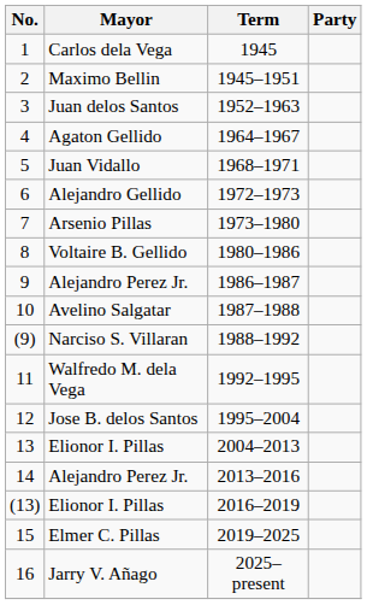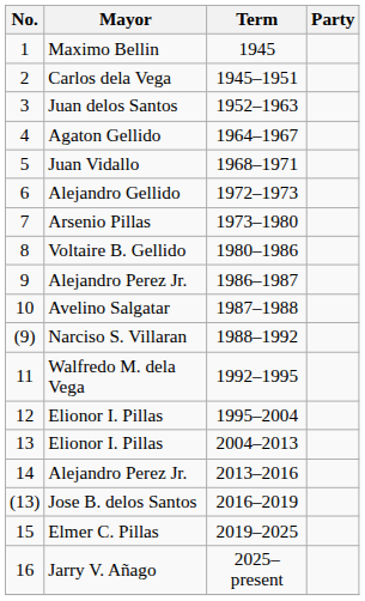 <table class="wikitable"  width=50%>
 <tr>
 <th width=5%>No.</th>
 <th>Mayor</th>
 <th>Term</th>
 <th colspan=2>Party</th>
 </tr>
 <tr>
 <td align=center>1</td>
-<td>Carlos dela Vega</td>
+<td>Maximo Bellin</td>
 <td align=center>1945</td>
 <td></td>
 </tr>
 <tr>
 <td align=center>2</td>
-<td>Maximo Bellin</td>
+<td>Carlos dela Vega</td>
 <td align=center>1945–1951</td>
 <td></td>
 </tr>
 <tr>
 <td align=center>3</td>
 <td>Juan delos Santos</td>
 <td align=center>1952–1963</td>
 <td></td>
 </tr>
 <tr>
 <td align=center>4</td>
 <td>Agaton Gellido</td>
 <td align=center>1964–1967</td>
 <td></td>
 </tr>
 <tr>
 <td align=center>5</td>
 <td>Juan Vidallo</td>
 <td align=center>1968–1971</td>
 <td></td>
 </tr>
 <tr>
 <td align=center>6</td>
 <td>Alejandro Gellido</td>
 <td align=center>1972–1973</td>
 <td></td>
 </tr>
 <tr>
 <td align=center>7</td>
 <td>Arsenio Pillas</td>
 <td align=center>1973–1980</td>
 <td></td>
 </tr>
 <tr>
 <td align=center>8</td>
 <td>Voltaire B. Gellido</td>
 <td align=center>1980–1986</td>
 <td></td>
 </tr>
 <tr>
 <td align=center>9</td>
 <td>Alejandro Perez Jr.</td>
 <td align=center>1986–1987</td>
 <td></td>
 </tr>
 <tr>
 <td align=center>10</td>
 <td>Avelino Salgatar</td>
 <td align=center>1987–1988</td>
 <td></td>
 </tr>
 <tr>
 <td align=center>(9)</td>
 <td>Narciso S. Villaran</td>
 <td align=center>1988–1992</td>
 <td></td>
 </tr>
 <tr>
 <td align=center>11</td>
 <td>Walfredo M. dela Vega</td>
 <td align=center>1992–1995</td>
 <td></td>
 </tr>
 <tr>
 <td align=center>12</td>
-<td>Jose B. delos Santos</td>
+<td>Elionor I. Pillas</td>
 <td align=center>1995–2004</td>
 <td></td>
 </tr>
 <tr>
 <td align=center>13</td>
 <td>Elionor I. Pillas</td>
 <td align=center>2004–2013</td>
 <td></td>
 </tr>
 <tr>
 <td align=center>14</td>
 <td>Alejandro Perez Jr.</td>
 <td align=center>2013–2016</td>
 <td></td>
 </tr>
 <tr>
 <td align=center>(13)</td>
-<td>Elionor I. Pillas</td>
+<td>Jose B. delos Santos</td>
 <td align=center>2016–2019</td>
 <td></td>
 </tr>
 <tr>
 <td align=center>15</td>
 <td>Elmer C. Pillas</td>
 <td align=center>2019–2025</td>
 <td></td>
 </tr>
 <tr>
 <td align=center>16</td>
 <td>Jarry V. Añago</td>
 <td align=center>2025–present</td>
 <td></td>
 </tr>
 <tr>
 </tr>
 </table>
